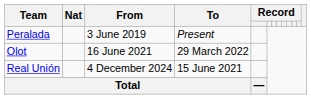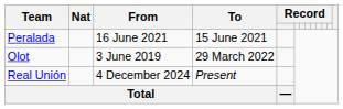 <table class="wikitable" style="text-align: center">
 <tr>
 <th rowspan="2">Team</th>
 <th rowspan="2">Nat</th>
 <th rowspan="2">From</th>
 <th rowspan="2">To</th>
 <th colspan="8">Record</th>
 <th rowspan=2></th>
 </tr>
 <tr>
 <th></th>
 <th></th>
 <th></th>
 <th></th>
 <th></th>
 <th></th>
 <th></th>
 <th></th>
 </tr>
 <tr>
 <td align=left><a href='#'>Peralada</a></td>
 <td></td>
-<td align=left>3 June 2019</td>
-<td align=left><em>Present</em><br></td>
+<td align=left>16 June 2021</td>
+<td align=left>15 June 2021<br></td>
 <td></td>
 </tr>
 <tr>
 <td align=left><a href='#'>Olot</a></td>
 <td></td>
-<td align=left>16 June 2021</td>
+<td align=left>3 June 2019</td>
 <td align=left>29 March 2022<br></td>
 <td></td>
 </tr>
 <tr>
 <td align=left><a href='#'>Real Unión</a></td>
 <td></td>
 <td align=left>4 December 2024</td>
-<td align=left>15 June 2021<br></td>
+<td align=left><em>Present</em><br></td>
 <td></td>
 </tr>
 <tr>
 <th colspan="4">Total<br></th>
 <th>—</th>
 </tr>
 </table>
